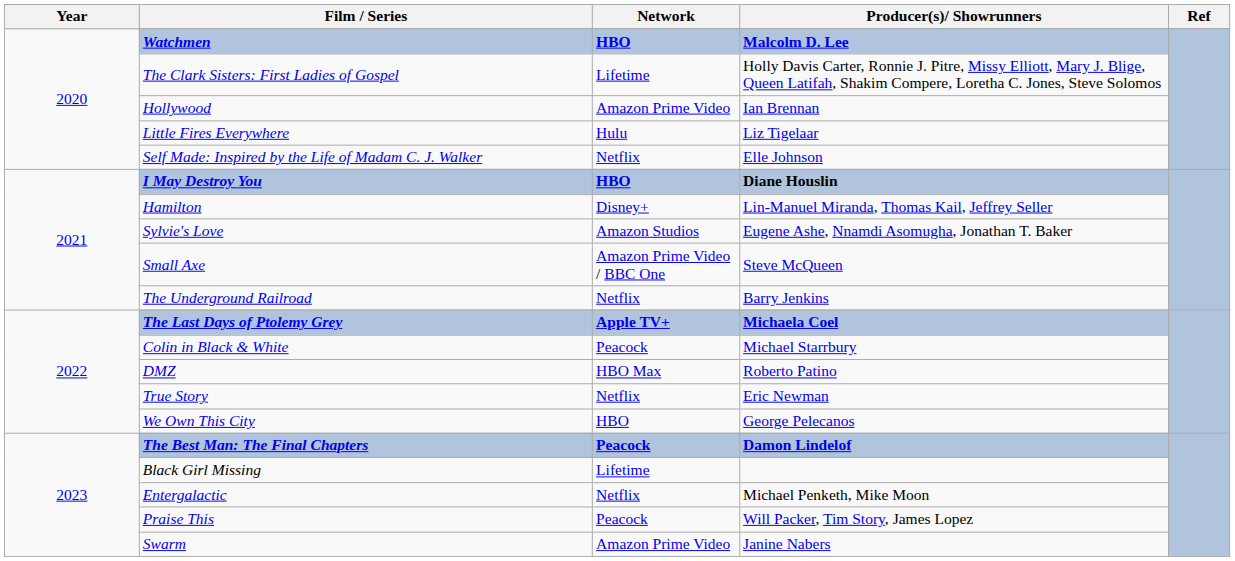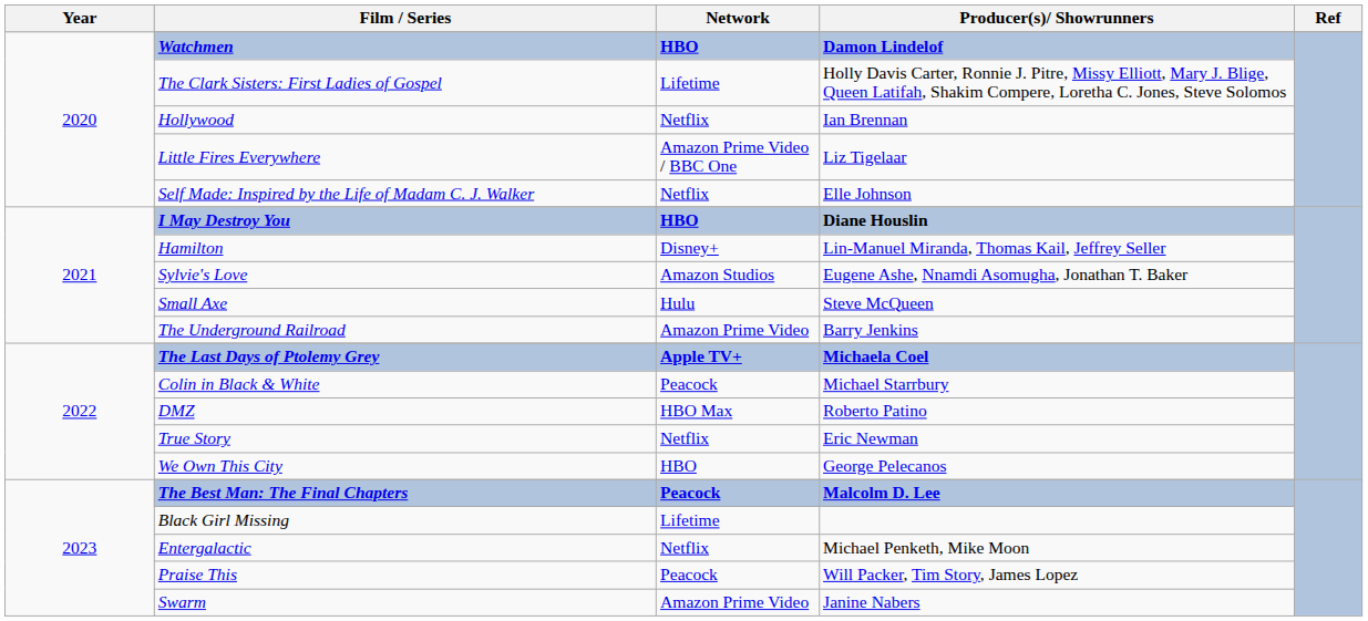 <table class="wikitable" style="width:100%;">
 <tr style="background:#bebebe;">
 <th style="width:11%;">Year</th>
 <th style="width:37%;">Film / Series</th>
 <th style="width:12%;">Network</th>
 <th style="width:35%;">Producer(s)/ Showrunners</th>
 <th style="width:5%;">Ref</th>
 </tr>
 <tr>
 <td rowspan="6" align="center"><a href='#'>2020</a></td>
 </tr>
 <tr style="background:#B0C4DE">
 <td><strong><em><a href='#'>Watchmen</a></em></strong></td>
 <td><strong><a href='#'>HBO</a></strong></td>
-<td><strong><a href='#'>Malcolm D. Lee</a></strong></td>
+<td><strong><a href='#'>Damon Lindelof</a></strong></td>
 <td rowspan="6" align="center"></td>
 </tr>
 <tr>
 <td><em><a href='#'>The Clark Sisters: First Ladies of Gospel</a></em></td>
 <td><a href='#'>Lifetime</a></td>
 <td>Holly Davis Carter, Ronnie J. Pitre, <a href='#'>Missy Elliott</a>, <a href='#'>Mary J. Blige</a>, <a href='#'>Queen Latifah</a>, Shakim Compere, Loretha C. Jones, Steve Solomos</td>
 </tr>
 <tr>
 <td><em><a href='#'>Hollywood</a></em></td>
-<td><a href='#'>Amazon Prime Video</a></td>
+<td><a href='#'>Netflix</a></td>
 <td><a href='#'>Ian Brennan</a></td>
 </tr>
 <tr>
 <td><em><a href='#'>Little Fires Everywhere</a></em></td>
-<td><a href='#'>Hulu</a></td>
+<td><a href='#'>Amazon Prime Video</a> / <a href='#'>BBC One</a></td>
 <td><a href='#'>Liz Tigelaar</a></td>
 </tr>
 <tr>
 <td><em><a href='#'>Self Made: Inspired by the Life of Madam C. J. Walker</a> </em></td>
 <td><a href='#'>Netflix</a></td>
 <td><a href='#'>Elle Johnson</a></td>
 </tr>
 <tr>
 <td rowspan="6" align="center"><a href='#'>2021</a></td>
 </tr>
 <tr style="background:#B0C4DE">
 <td><strong><em><a href='#'>I May Destroy You</a></em></strong></td>
 <td><strong><a href='#'>HBO</a></strong></td>
 <td><strong>Diane Houslin</strong></td>
 <td rowspan="6" align="center"></td>
 </tr>
 <tr>
 <td><em><a href='#'>Hamilton</a></em></td>
 <td><a href='#'>Disney+</a></td>
 <td><a href='#'>Lin-Manuel Miranda</a>, <a href='#'>Thomas Kail</a>, <a href='#'>Jeffrey Seller</a></td>
 </tr>
 <tr>
 <td><em><a href='#'>Sylvie's Love</a></em></td>
 <td><a href='#'>Amazon Studios</a></td>
 <td><a href='#'>Eugene Ashe</a>, <a href='#'>Nnamdi Asomugha</a>, Jonathan T. Baker</td>
 </tr>
 <tr>
 <td><em><a href='#'>Small Axe</a></em></td>
-<td><a href='#'>Amazon Prime Video</a> / <a href='#'>BBC One</a></td>
+<td><a href='#'>Hulu</a></td>
 <td><a href='#'>Steve McQueen</a></td>
 </tr>
 <tr>
 <td><em><a href='#'>The Underground Railroad</a></em></td>
-<td><a href='#'>Netflix</a></td>
+<td><a href='#'>Amazon Prime Video</a></td>
 <td><a href='#'>Barry Jenkins</a></td>
 </tr>
 <tr>
 <td rowspan="6" align="center"><a href='#'>2022</a></td>
 </tr>
 <tr style="background:#B0C4DE">
 <td><strong><em><a href='#'>The Last Days of Ptolemy Grey</a></em></strong></td>
 <td><strong><a href='#'>Apple TV+</a></strong></td>
 <td><strong><a href='#'>Michaela Coel</a></strong></td>
 <td rowspan="6" align="center"></td>
 </tr>
 <tr>
 <td><em><a href='#'>Colin in Black & White</a></em></td>
 <td><a href='#'>Peacock</a></td>
 <td><a href='#'>Michael Starrbury</a></td>
 </tr>
 <tr>
 <td><em><a href='#'>DMZ</a></em></td>
 <td><a href='#'>HBO Max</a></td>
 <td><a href='#'>Roberto Patino</a></td>
 </tr>
 <tr>
 <td><em><a href='#'>True Story</a></em></td>
 <td><a href='#'>Netflix</a></td>
 <td><a href='#'>Eric Newman</a></td>
 </tr>
 <tr>
 <td><em><a href='#'>We Own This City</a></em></td>
 <td><a href='#'>HBO</a></td>
 <td><a href='#'>George Pelecanos</a></td>
 </tr>
 <tr>
 <td rowspan="6" align="center"><a href='#'>2023</a></td>
 </tr>
 <tr style="background:#B0C4DE">
 <td><strong><em><a href='#'>The Best Man: The Final Chapters</a></em></strong></td>
 <td><strong><a href='#'>Peacock</a></strong></td>
-<td><strong><a href='#'>Damon Lindelof</a></strong></td>
+<td><strong><a href='#'>Malcolm D. Lee</a></strong></td>
 <td rowspan="6" align="center"></td>
 </tr>
 <tr>
 <td><em>Black Girl Missing</em></td>
 <td><a href='#'>Lifetime</a></td>
 <td></td>
 </tr>
 <tr>
 <td><em><a href='#'>Entergalactic</a></em></td>
 <td><a href='#'>Netflix</a></td>
 <td>Michael Penketh, Mike Moon</td>
 </tr>
 <tr>
 <td><em><a href='#'>Praise This</a></em></td>
 <td><a href='#'>Peacock</a></td>
 <td><a href='#'>Will Packer</a>, <a href='#'>Tim Story</a>, James Lopez</td>
 </tr>
 <tr>
 <td><em><a href='#'>Swarm</a></em></td>
 <td><a href='#'>Amazon Prime Video</a></td>
 <td><a href='#'>Janine Nabers</a></td>
 </tr>
 </table>
